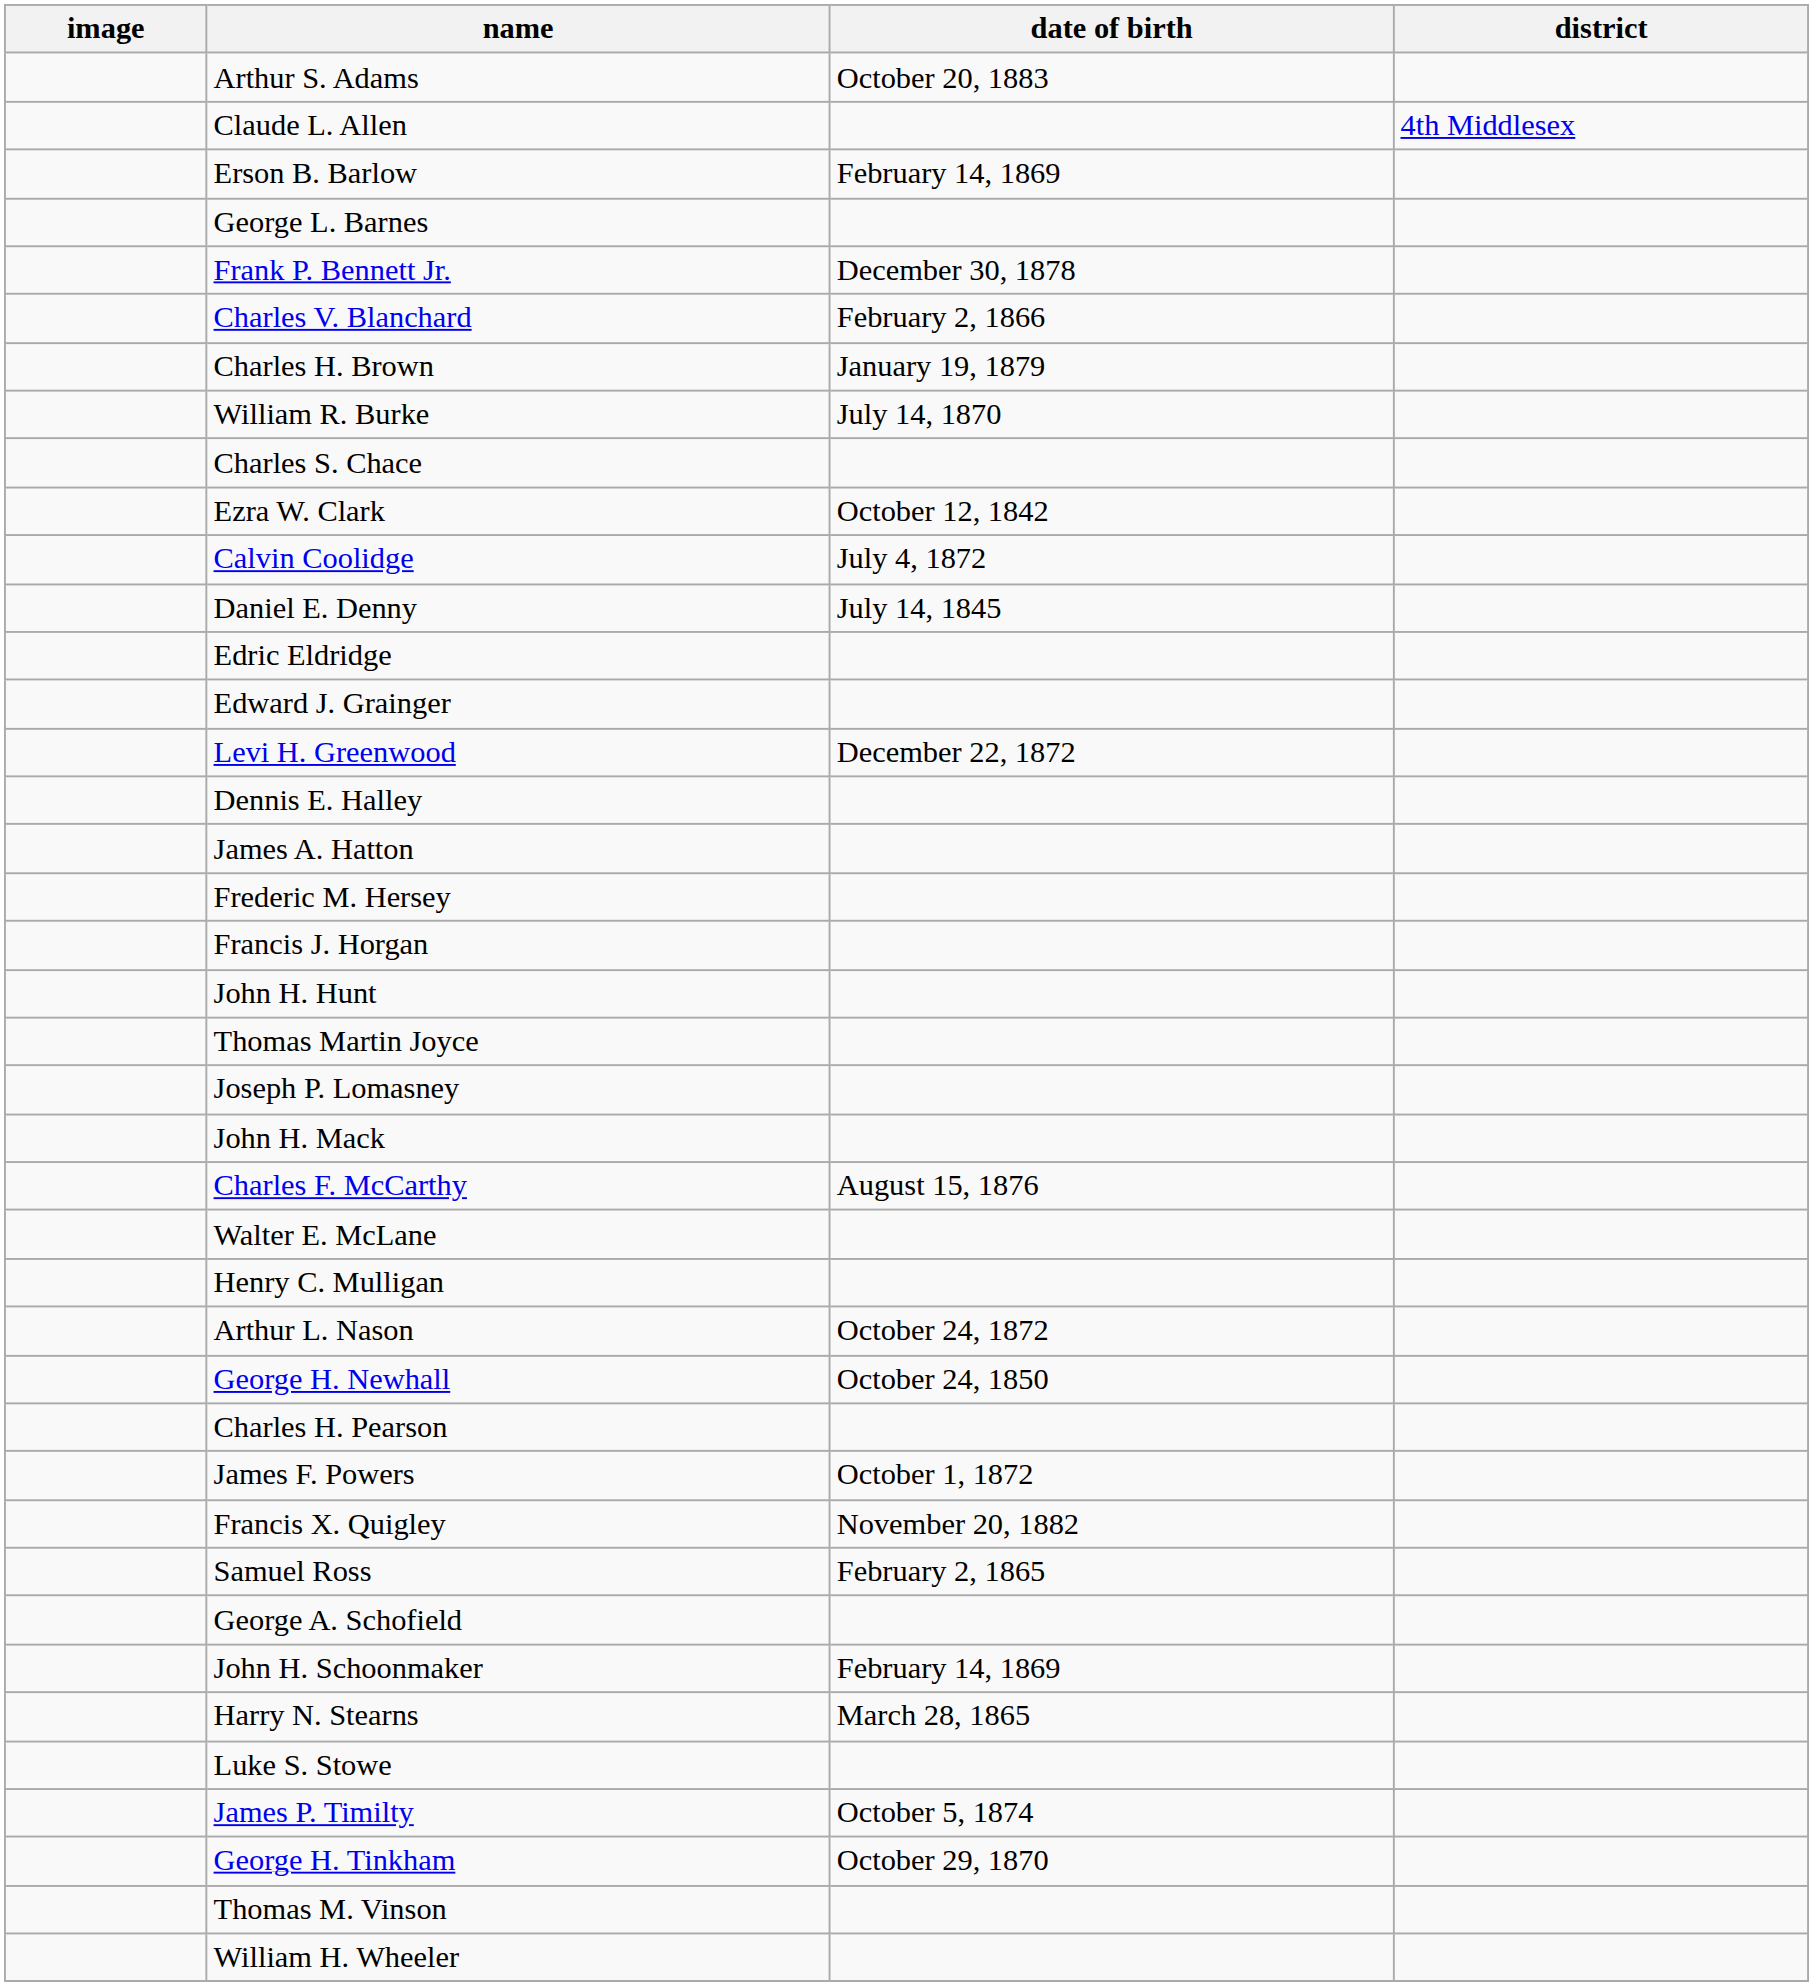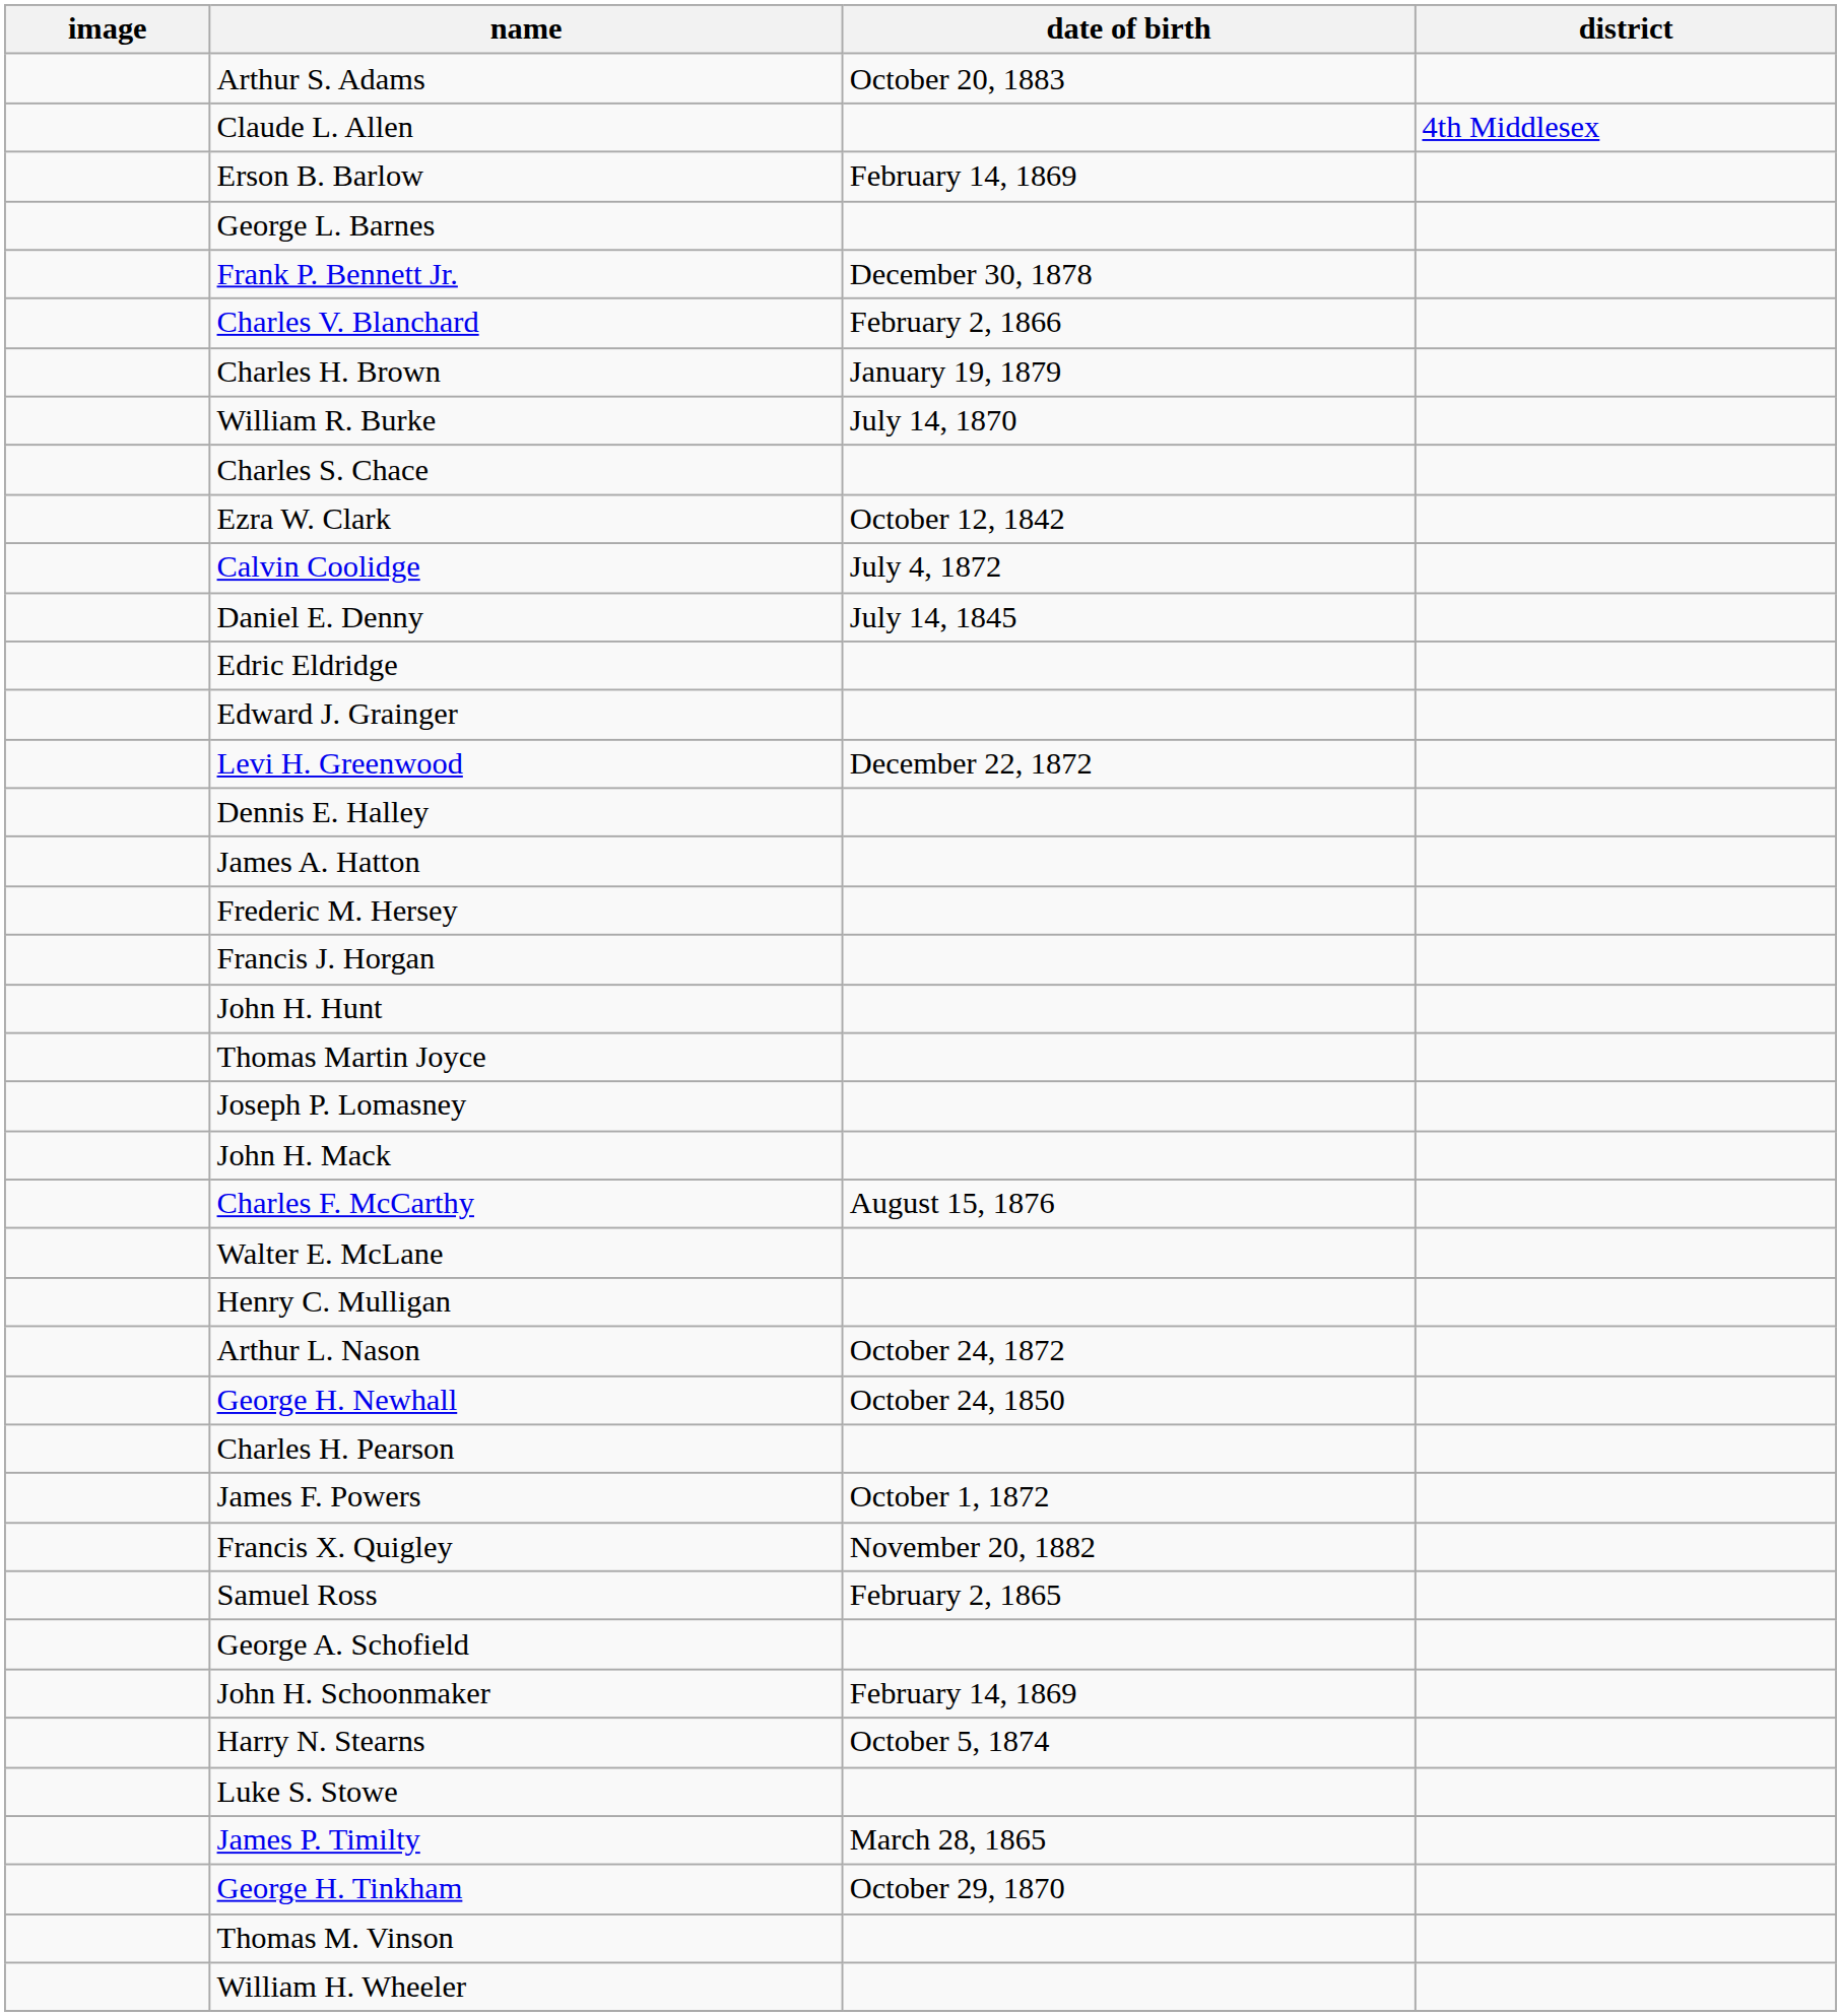 <table class='wikitable sortable' style="width:60%">
 <tr>
 <th>image</th>
 <th>name </th>
 <th data-sort-type=date>date of birth </th>
 <th>district </th>
 </tr>
 <tr>
 <td></td>
 <td>Arthur S. Adams</td>
 <td>October 20, 1883</td>
 <td></td>
 </tr>
 <tr>
 <td></td>
 <td>Claude L. Allen</td>
 <td></td>
 <td><a href='#'>4th Middlesex</a></td>
 </tr>
 <tr>
 <td></td>
 <td>Erson B. Barlow</td>
 <td>February 14, 1869</td>
 <td></td>
 </tr>
 <tr>
 <td></td>
 <td>George L. Barnes</td>
 <td></td>
 <td></td>
 </tr>
 <tr>
 <td></td>
 <td><a href='#'>Frank P. Bennett Jr.</a></td>
 <td>December 30, 1878</td>
 <td></td>
 </tr>
 <tr>
 <td></td>
 <td><a href='#'>Charles V. Blanchard</a></td>
 <td>February 2, 1866</td>
 <td></td>
 </tr>
 <tr>
 <td></td>
 <td>Charles H. Brown</td>
 <td>January 19, 1879</td>
 <td></td>
 </tr>
 <tr>
 <td></td>
 <td>William R. Burke</td>
 <td>July 14, 1870</td>
 <td></td>
 </tr>
 <tr>
 <td></td>
 <td>Charles S. Chace</td>
 <td></td>
 <td></td>
 </tr>
 <tr>
 <td></td>
 <td>Ezra W. Clark</td>
 <td>October 12, 1842</td>
 <td></td>
 </tr>
 <tr>
 <td></td>
 <td><a href='#'>Calvin Coolidge</a></td>
 <td>July 4, 1872</td>
 <td></td>
 </tr>
 <tr>
 <td></td>
 <td>Daniel E. Denny</td>
 <td>July 14, 1845</td>
 <td></td>
 </tr>
 <tr>
 <td></td>
 <td>Edric Eldridge</td>
 <td></td>
 <td></td>
 </tr>
 <tr>
 <td></td>
 <td>Edward J. Grainger</td>
 <td></td>
 <td></td>
 </tr>
 <tr>
 <td></td>
 <td><a href='#'>Levi H. Greenwood</a></td>
 <td>December 22, 1872</td>
 <td></td>
 </tr>
 <tr>
 <td></td>
 <td>Dennis E. Halley</td>
 <td></td>
 <td></td>
 </tr>
 <tr>
 <td></td>
 <td>James A. Hatton</td>
 <td></td>
 <td></td>
 </tr>
 <tr>
 <td></td>
 <td>Frederic M. Hersey</td>
 <td></td>
 <td></td>
 </tr>
 <tr>
 <td></td>
 <td>Francis J. Horgan</td>
 <td></td>
 <td></td>
 </tr>
 <tr>
 <td></td>
 <td>John H. Hunt</td>
 <td></td>
 <td></td>
 </tr>
 <tr>
 <td></td>
 <td>Thomas Martin Joyce</td>
 <td></td>
 <td></td>
 </tr>
 <tr>
 <td></td>
 <td>Joseph P. Lomasney</td>
 <td></td>
 <td></td>
 </tr>
 <tr>
 <td></td>
 <td>John H. Mack</td>
 <td></td>
 <td></td>
 </tr>
 <tr>
 <td></td>
 <td><a href='#'>Charles F. McCarthy</a></td>
 <td>August 15, 1876</td>
 <td></td>
 </tr>
 <tr>
 <td></td>
 <td>Walter E. McLane</td>
 <td></td>
 <td></td>
 </tr>
 <tr>
 <td></td>
 <td>Henry C. Mulligan</td>
 <td></td>
 <td></td>
 </tr>
 <tr>
 <td></td>
 <td>Arthur L. Nason</td>
 <td>October 24, 1872</td>
 <td></td>
 </tr>
 <tr>
 <td></td>
 <td><a href='#'>George H. Newhall</a></td>
 <td>October 24, 1850</td>
 <td></td>
 </tr>
 <tr>
 <td></td>
 <td>Charles H. Pearson</td>
 <td></td>
 <td></td>
 </tr>
 <tr>
 <td></td>
 <td>James F. Powers</td>
 <td>October 1, 1872</td>
 <td></td>
 </tr>
 <tr>
 <td></td>
 <td>Francis X. Quigley</td>
 <td>November 20, 1882</td>
 <td></td>
 </tr>
 <tr>
 <td></td>
 <td>Samuel Ross</td>
 <td>February 2, 1865</td>
 <td></td>
 </tr>
 <tr>
 <td></td>
 <td>George A. Schofield</td>
 <td></td>
 <td></td>
 </tr>
 <tr>
 <td></td>
 <td>John H. Schoonmaker</td>
 <td>February 14, 1869</td>
 <td></td>
 </tr>
 <tr>
 <td></td>
 <td>Harry N. Stearns</td>
-<td>March 28, 1865</td>
+<td>October 5, 1874</td>
 <td></td>
 </tr>
 <tr>
 <td></td>
 <td>Luke S. Stowe</td>
 <td></td>
 <td></td>
 </tr>
 <tr>
 <td></td>
 <td><a href='#'>James P. Timilty</a></td>
-<td>October 5, 1874</td>
+<td>March 28, 1865</td>
 <td></td>
 </tr>
 <tr>
 <td></td>
 <td><a href='#'>George H. Tinkham</a></td>
 <td>October 29, 1870</td>
 <td></td>
 </tr>
 <tr>
 <td></td>
 <td>Thomas M. Vinson</td>
 <td></td>
 <td></td>
 </tr>
 <tr>
 <td></td>
 <td>William H. Wheeler</td>
 <td></td>
 <td></td>
 </tr>
 <tr>
 </tr>
 </table>
